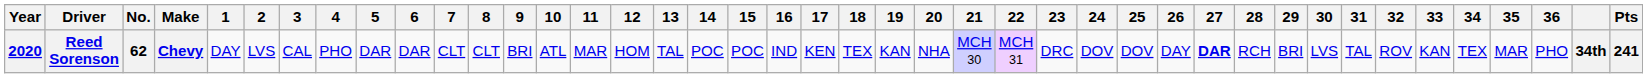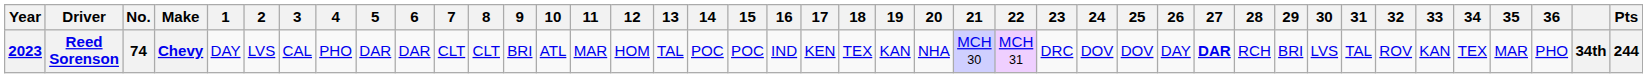 <table class="wikitable" style="text-align:center; font-size:75%">
 <tr>
 <th>Year</th>
 <th>Driver</th>
 <th>No.</th>
 <th>Make</th>
 <th>1</th>
 <th>2</th>
 <th>3</th>
 <th>4</th>
 <th>5</th>
 <th>6</th>
 <th>7</th>
 <th>8</th>
 <th>9</th>
 <th>10</th>
 <th>11</th>
 <th>12</th>
 <th>13</th>
 <th>14</th>
 <th>15</th>
 <th>16</th>
 <th>17</th>
 <th>18</th>
 <th>19</th>
 <th>20</th>
 <th>21</th>
 <th>22</th>
 <th>23</th>
 <th>24</th>
 <th>25</th>
 <th>26</th>
 <th>27</th>
 <th>28</th>
 <th>29</th>
 <th>30</th>
 <th>31</th>
 <th>32</th>
 <th>33</th>
 <th>34</th>
 <th>35</th>
 <th>36</th>
 <th></th>
 <th>Pts</th>
 </tr>
 <tr>
-<th><a href='#'>2020</a></th>
+<th><a href='#'>2023</a></th>
 <th><a href='#'>Reed Sorenson</a></th>
-<th>62</th>
+<th>74</th>
 <th><a href='#'>Chevy</a></th>
 <td><a href='#'>DAY</a></td>
 <td><a href='#'>LVS</a></td>
 <td><a href='#'>CAL</a></td>
 <td><a href='#'>PHO</a></td>
 <td><a href='#'>DAR</a></td>
 <td><a href='#'>DAR</a></td>
 <td><a href='#'>CLT</a></td>
 <td><a href='#'>CLT</a></td>
 <td><a href='#'>BRI</a></td>
 <td><a href='#'>ATL</a></td>
 <td><a href='#'>MAR</a></td>
 <td><a href='#'>HOM</a></td>
 <td><a href='#'>TAL</a></td>
 <td><a href='#'>POC</a></td>
 <td><a href='#'>POC</a></td>
 <td><a href='#'>IND</a></td>
 <td><a href='#'>KEN</a></td>
 <td><a href='#'>TEX</a></td>
 <td><a href='#'>KAN</a></td>
 <td><a href='#'>NHA</a></td>
 <td style="background:#CFCFFF;"><a href='#'>MCH</a><br><small>30</small></td>
 <td style="background:#EFCFFF;"><a href='#'>MCH</a><br><small>31</small></td>
 <td><a href='#'>DRC</a></td>
 <td><a href='#'>DOV</a></td>
 <td><a href='#'>DOV</a></td>
 <td><a href='#'>DAY</a></td>
 <td><strong><a href='#'>DAR</a></strong></td>
 <td><a href='#'>RCH</a></td>
 <td><a href='#'>BRI</a></td>
 <td><a href='#'>LVS</a></td>
 <td><a href='#'>TAL</a></td>
 <td><a href='#'>ROV</a></td>
 <td><a href='#'>KAN</a></td>
 <td><a href='#'>TEX</a></td>
 <td><a href='#'>MAR</a></td>
 <td><a href='#'>PHO</a></td>
 <th>34th</th>
-<th>241</th>
+<th>244</th>
 </tr>
 </table>
